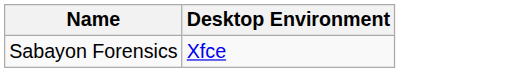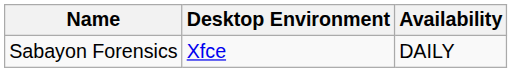 <table class="wikitable">
 <tr>
 <th>Name</th>
 <th>Desktop Environment</th>
+<th>Availability</th>
 </tr>
 <tr>
 <td>Sabayon Forensics</td>
 <td><a href='#'>Xfce</a></td>
+<td>DAILY</td>
 </tr>
 </table>
